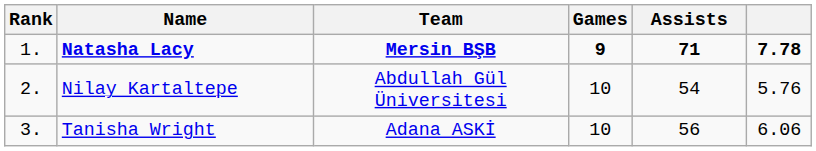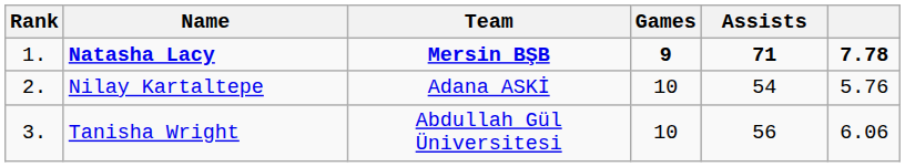 <table | class="wikitable sortable" style="text-align: center;">
 <tr>
 <th>Rank</th>
 <th width=175>Name</th>
 <th width=175>Team</th>
 <th>Games</th>
 <th width=75>Assists</th>
 <th width=40></th>
 </tr>
 <tr>
 <td>1.</td>
 <td align="left"> <strong><a href='#'>Natasha Lacy</a></strong></td>
 <td><strong><a href='#'>Mersin BŞB</a></strong></td>
 <td><strong>9</strong></td>
 <td><strong>71</strong></td>
 <td><strong>7.78</strong></td>
 </tr>
 <tr>
 <td>2.</td>
 <td align="left"> <a href='#'>Nilay Kartaltepe</a></td>
-<td><a href='#'>Abdullah Gül Üniversitesi</a></td>
+<td><a href='#'>Adana ASKİ</a></td>
 <td>10</td>
 <td>54</td>
 <td>5.76</td>
 </tr>
 <tr>
 <td>3.</td>
 <td align="left"> <a href='#'>Tanisha Wright</a></td>
-<td><a href='#'>Adana ASKİ</a></td>
+<td><a href='#'>Abdullah Gül Üniversitesi</a></td>
 <td>10</td>
 <td>56</td>
 <td>6.06</td>
 </tr>
 </table>
